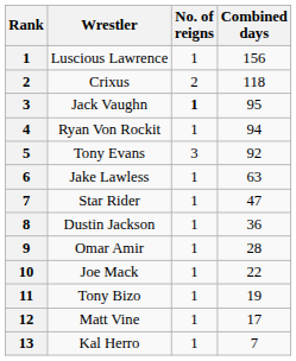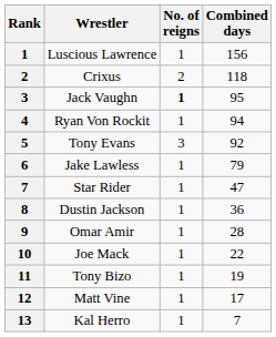 <table class="wikitable sortable" style="text-align:center;">
 <tr>
 <th>Rank</th>
 <th>Wrestler</th>
 <th>No. of<br>reigns</th>
 <th>Combined<br>days</th>
 </tr>
 <tr>
 <th>1</th>
 <td>Luscious Lawrence</td>
 <td>1</td>
 <td>156</td>
 </tr>
 <tr>
 <th>2</th>
 <td>Crixus</td>
 <td>2</td>
 <td>118</td>
 </tr>
 <tr>
 <th>3</th>
 <td>Jack Vaughn</td>
 <td><strong>1</strong></td>
 <td>95</td>
 </tr>
 <tr>
 <th>4</th>
 <td>Ryan Von Rockit</td>
 <td>1</td>
 <td>94</td>
 </tr>
 <tr>
 <th>5</th>
 <td>Tony Evans</td>
 <td>3</td>
 <td>92</td>
 </tr>
 <tr>
 <th>6</th>
 <td>Jake Lawless</td>
 <td>1</td>
-<td>63</td>
+<td>79</td>
 </tr>
 <tr>
 <th>7</th>
 <td>Star Rider</td>
 <td>1</td>
 <td>47</td>
 </tr>
 <tr>
 <th>8</th>
 <td>Dustin Jackson</td>
 <td>1</td>
 <td>36</td>
 </tr>
 <tr>
 <th>9</th>
 <td>Omar Amir</td>
 <td>1</td>
 <td>28</td>
 </tr>
 <tr>
 <th>10</th>
 <td>Joe Mack</td>
 <td>1</td>
 <td>22</td>
 </tr>
 <tr>
 <th>11</th>
 <td>Tony Bizo</td>
 <td>1</td>
 <td>19</td>
 </tr>
 <tr>
 <th>12</th>
 <td>Matt Vine</td>
 <td>1</td>
 <td>17</td>
 </tr>
 <tr>
 <th>13</th>
 <td>Kal Herro</td>
 <td>1</td>
 <td>7</td>
 </tr>
 </table>
